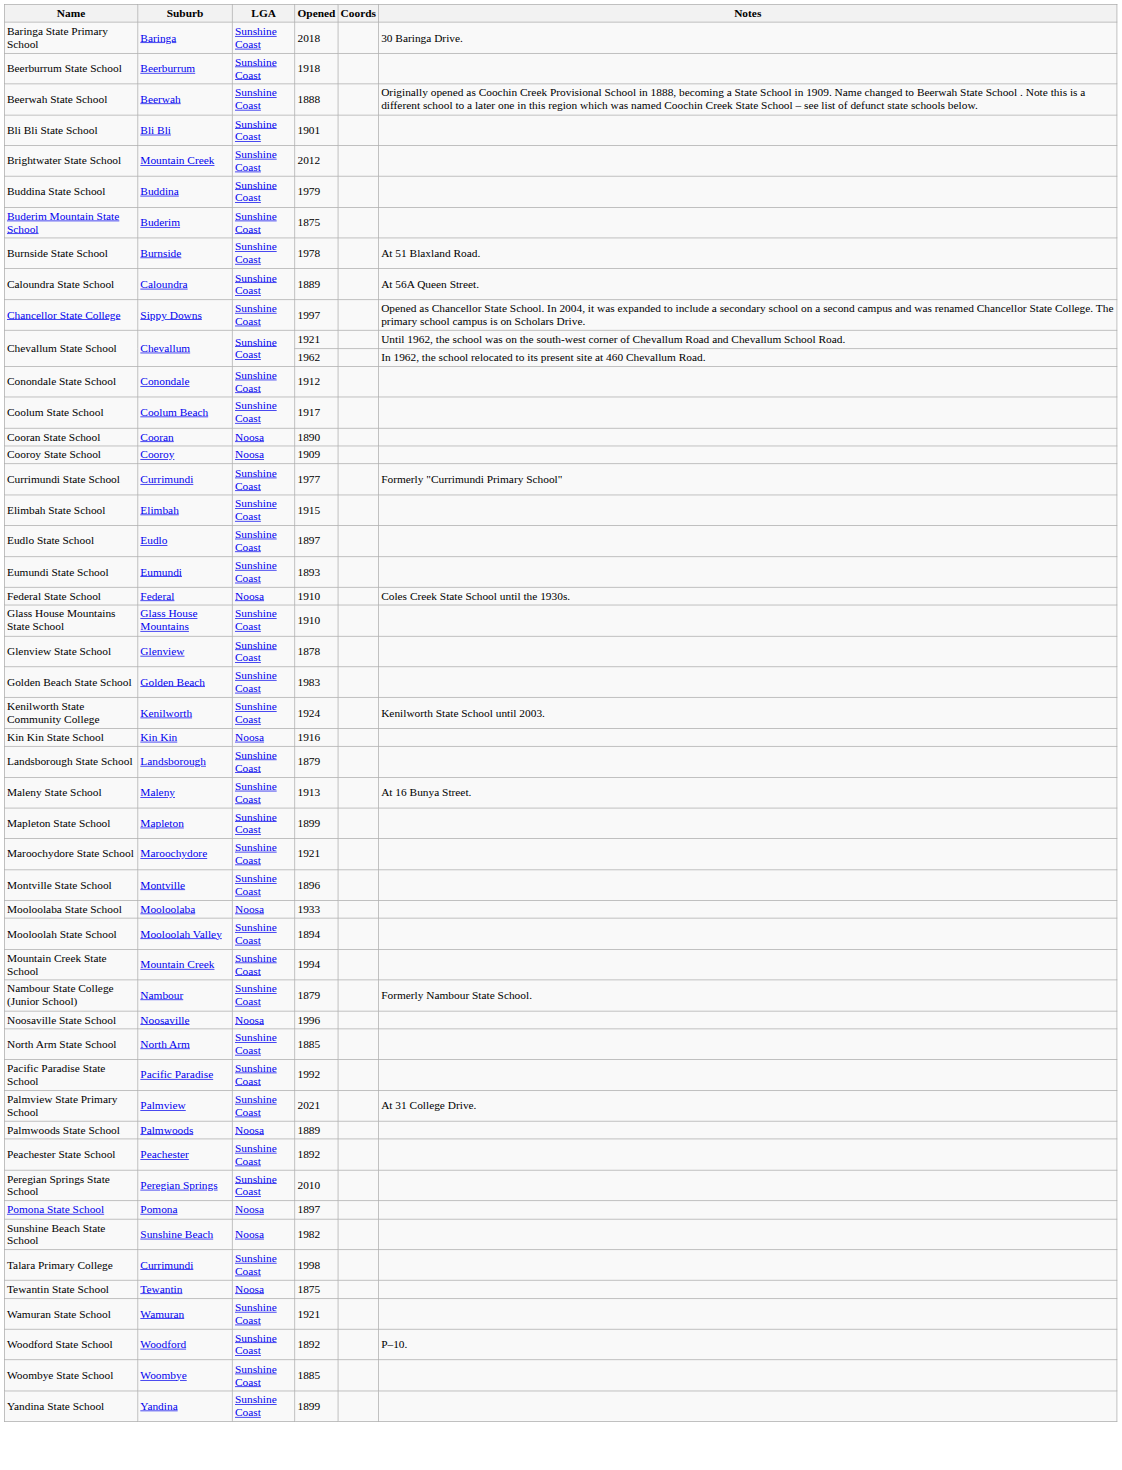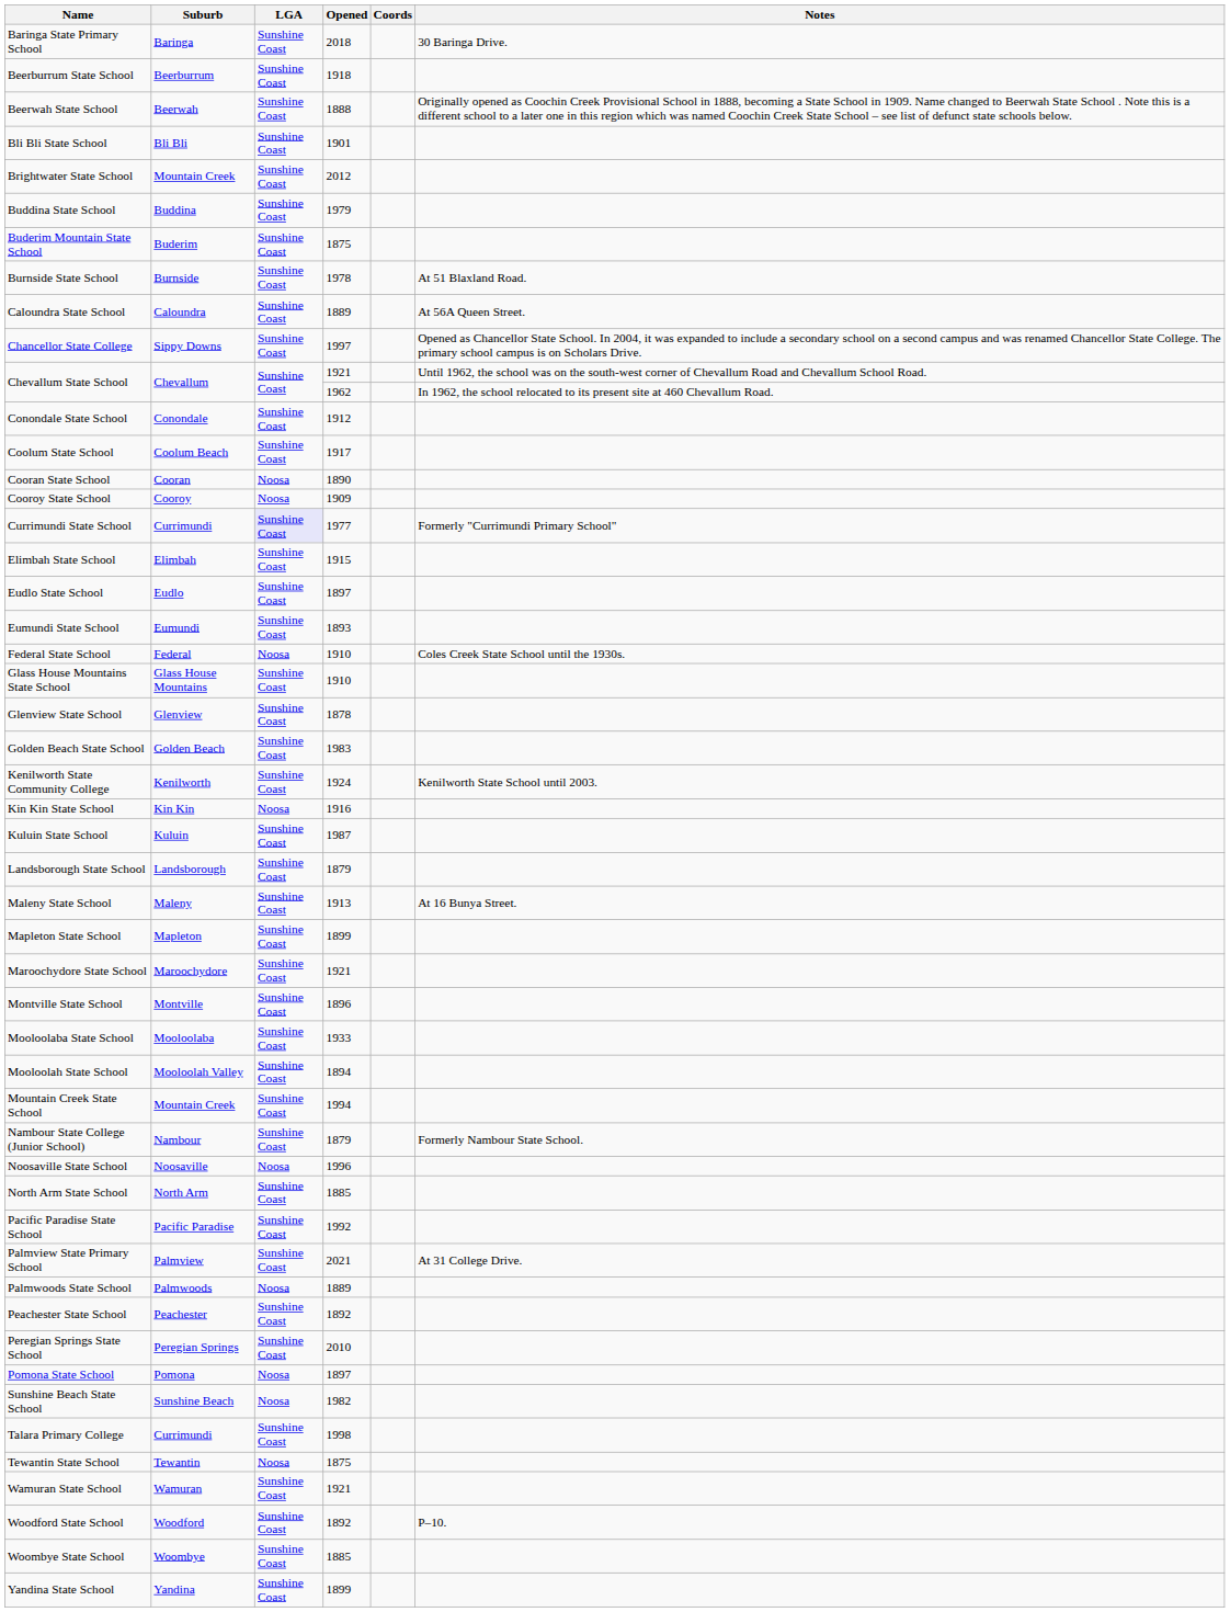 <table class="wikitable sortable">
 <tr>
 <th>Name</th>
 <th>Suburb</th>
 <th>LGA</th>
 <th>Opened</th>
 <th>Coords</th>
 <th>Notes</th>
 </tr>
 <tr>
 <td>Baringa State Primary School</td>
 <td><a href='#'>Baringa</a></td>
 <td><a href='#'>Sunshine Coast</a></td>
 <td>2018</td>
 <td></td>
 <td>30 Baringa Drive.</td>
 </tr>
 <tr>
 <td>Beerburrum State School</td>
 <td><a href='#'>Beerburrum</a></td>
 <td><a href='#'>Sunshine Coast</a></td>
 <td>1918</td>
 <td></td>
 <td></td>
 </tr>
 <tr>
 <td>Beerwah State School</td>
 <td><a href='#'>Beerwah</a></td>
 <td><a href='#'>Sunshine Coast</a></td>
 <td>1888</td>
 <td></td>
 <td>Originally opened as Coochin Creek Provisional School in 1888, becoming a State School in 1909.  Name changed to Beerwah State School . Note this is a different school to a later one in this region which was named Coochin Creek State School – see list of defunct state schools below.</td>
 </tr>
 <tr>
 <td>Bli Bli State School</td>
 <td><a href='#'>Bli Bli</a></td>
 <td><a href='#'>Sunshine Coast</a></td>
 <td>1901</td>
 <td></td>
 <td></td>
 </tr>
 <tr>
 <td>Brightwater State School</td>
 <td><a href='#'>Mountain Creek</a></td>
 <td><a href='#'>Sunshine Coast</a></td>
 <td>2012</td>
 <td></td>
 <td></td>
 </tr>
 <tr>
 <td>Buddina State School</td>
 <td><a href='#'>Buddina</a></td>
 <td><a href='#'>Sunshine Coast</a></td>
 <td>1979</td>
 <td></td>
 <td></td>
 </tr>
 <tr>
 <td><a href='#'>Buderim Mountain State School</a></td>
 <td><a href='#'>Buderim</a></td>
 <td><a href='#'>Sunshine Coast</a></td>
 <td>1875</td>
 <td></td>
 <td></td>
 </tr>
 <tr>
 <td>Burnside State School</td>
 <td><a href='#'>Burnside</a></td>
 <td><a href='#'>Sunshine Coast</a></td>
 <td>1978</td>
 <td></td>
 <td>At 51 Blaxland Road.</td>
 </tr>
 <tr>
 <td>Caloundra State School</td>
 <td><a href='#'>Caloundra</a></td>
 <td><a href='#'>Sunshine Coast</a></td>
 <td>1889</td>
 <td></td>
 <td>At 56A Queen Street.</td>
 </tr>
 <tr>
 <td><a href='#'>Chancellor State College</a></td>
 <td><a href='#'>Sippy Downs</a></td>
 <td><a href='#'>Sunshine Coast</a></td>
 <td>1997</td>
 <td></td>
 <td>Opened as Chancellor State School. In 2004, it was expanded to include a secondary school on a second campus and was renamed Chancellor State College. The primary school campus is on Scholars Drive.</td>
 </tr>
 <tr>
 <td rowspan="2">Chevallum State School</td>
 <td rowspan="2"><a href='#'>Chevallum</a></td>
 <td rowspan="2"><a href='#'>Sunshine Coast</a></td>
 <td>1921</td>
 <td></td>
 <td>Until 1962, the school was on the south-west corner of Chevallum Road and Chevallum School Road.</td>
 </tr>
 <tr>
 <td>1962</td>
 <td></td>
 <td>In 1962, the school relocated to its present site at 460 Chevallum Road.</td>
 </tr>
 <tr>
 <td>Conondale State School</td>
 <td><a href='#'>Conondale</a></td>
 <td><a href='#'>Sunshine Coast</a></td>
 <td>1912</td>
 <td></td>
 <td></td>
 </tr>
 <tr>
 <td>Coolum State School</td>
 <td><a href='#'>Coolum Beach</a></td>
 <td><a href='#'>Sunshine Coast</a></td>
 <td>1917</td>
 <td></td>
 <td></td>
 </tr>
 <tr>
 <td>Cooran State School</td>
 <td><a href='#'>Cooran</a></td>
 <td><a href='#'>Noosa</a></td>
 <td>1890</td>
 <td></td>
 <td></td>
 </tr>
 <tr>
 <td>Cooroy State School</td>
 <td><a href='#'>Cooroy</a></td>
 <td><a href='#'>Noosa</a></td>
 <td>1909</td>
 <td></td>
 <td></td>
 </tr>
 <tr>
 <td>Currimundi State School</td>
 <td><a href='#'>Currimundi</a></td>
-<td><a href='#'>Sunshine Coast</a></td>
+<td style="background: lavender;"><a href='#'>Sunshine Coast</a></td>
 <td>1977</td>
 <td></td>
 <td> Formerly "Currimundi Primary School"</td>
 </tr>
 <tr>
 <td>Elimbah State School</td>
 <td><a href='#'>Elimbah</a></td>
 <td><a href='#'>Sunshine Coast</a></td>
 <td>1915</td>
 <td></td>
 <td></td>
 </tr>
 <tr>
 <td>Eudlo State School</td>
 <td><a href='#'>Eudlo</a></td>
 <td><a href='#'>Sunshine Coast</a></td>
 <td>1897</td>
 <td></td>
 <td></td>
 </tr>
 <tr>
 <td>Eumundi State School</td>
 <td><a href='#'>Eumundi</a></td>
 <td><a href='#'>Sunshine Coast</a></td>
 <td>1893</td>
 <td></td>
 <td></td>
 </tr>
 <tr>
 <td>Federal State School</td>
 <td><a href='#'>Federal</a></td>
 <td><a href='#'>Noosa</a></td>
 <td>1910</td>
 <td></td>
 <td>Coles Creek State School until the 1930s.</td>
 </tr>
 <tr>
 <td>Glass House Mountains State School</td>
 <td><a href='#'>Glass House Mountains</a></td>
 <td><a href='#'>Sunshine Coast</a></td>
 <td>1910</td>
 <td></td>
 <td></td>
 </tr>
 <tr>
 <td>Glenview State School</td>
 <td><a href='#'>Glenview</a></td>
 <td><a href='#'>Sunshine Coast</a></td>
 <td>1878</td>
 <td></td>
 <td></td>
 </tr>
 <tr>
 <td>Golden Beach State School</td>
 <td><a href='#'>Golden Beach</a></td>
 <td><a href='#'>Sunshine Coast</a></td>
 <td>1983</td>
 <td></td>
 <td></td>
 </tr>
 <tr>
 <td>Kenilworth State Community College</td>
 <td><a href='#'>Kenilworth</a></td>
 <td><a href='#'>Sunshine Coast</a></td>
 <td>1924</td>
 <td></td>
 <td>Kenilworth State School until 2003.</td>
 </tr>
 <tr>
 <td>Kin Kin State School</td>
 <td><a href='#'>Kin Kin</a></td>
 <td><a href='#'>Noosa</a></td>
 <td>1916</td>
 <td></td>
 <td></td>
 </tr>
 <tr>
+<td>Kuluin State School</td>
+<td><a href='#'>Kuluin</a></td>
+<td><a href='#'>Sunshine Coast</a></td>
+<td>1987</td>
+<td></td>
+<td></td>
+</tr>
+<tr>
 <td>Landsborough State School</td>
 <td><a href='#'>Landsborough</a></td>
 <td><a href='#'>Sunshine Coast</a></td>
 <td>1879</td>
 <td></td>
 <td></td>
 </tr>
 <tr>
 <td>Maleny State School</td>
 <td><a href='#'>Maleny</a></td>
 <td><a href='#'>Sunshine Coast</a></td>
 <td>1913</td>
 <td></td>
 <td>At 16 Bunya Street.</td>
 </tr>
 <tr>
 <td>Mapleton State School</td>
 <td><a href='#'>Mapleton</a></td>
 <td><a href='#'>Sunshine Coast</a></td>
 <td>1899</td>
 <td></td>
 <td></td>
 </tr>
 <tr>
 <td>Maroochydore State School</td>
 <td><a href='#'>Maroochydore</a></td>
 <td><a href='#'>Sunshine Coast</a></td>
 <td>1921</td>
 <td></td>
 <td></td>
 </tr>
 <tr>
 <td>Montville State School</td>
 <td><a href='#'>Montville</a></td>
 <td><a href='#'>Sunshine Coast</a></td>
 <td>1896</td>
 <td></td>
 <td></td>
 </tr>
 <tr>
 <td>Mooloolaba State School</td>
 <td><a href='#'>Mooloolaba</a></td>
-<td><a href='#'>Noosa</a></td>
+<td><a href='#'>Sunshine Coast</a></td>
 <td>1933</td>
 <td></td>
 <td></td>
 </tr>
 <tr>
 <td>Mooloolah State School</td>
 <td><a href='#'>Mooloolah Valley</a></td>
 <td><a href='#'>Sunshine Coast</a></td>
 <td>1894</td>
 <td></td>
 <td></td>
 </tr>
 <tr>
 <td>Mountain Creek State School</td>
 <td><a href='#'>Mountain Creek</a></td>
 <td><a href='#'>Sunshine Coast</a></td>
 <td>1994</td>
 <td></td>
 <td></td>
 </tr>
 <tr>
 <td>Nambour State College (Junior School)</td>
 <td><a href='#'>Nambour</a></td>
 <td><a href='#'>Sunshine Coast</a></td>
 <td>1879</td>
 <td></td>
 <td>Formerly Nambour State School.</td>
 </tr>
 <tr>
 <td>Noosaville State School</td>
 <td><a href='#'>Noosaville</a></td>
 <td><a href='#'>Noosa</a></td>
 <td>1996</td>
 <td></td>
 <td></td>
 </tr>
 <tr>
 <td>North Arm State School</td>
 <td><a href='#'>North Arm</a></td>
 <td><a href='#'>Sunshine Coast</a></td>
 <td>1885</td>
 <td></td>
 <td></td>
 </tr>
 <tr>
 <td>Pacific Paradise State School</td>
 <td><a href='#'>Pacific Paradise</a></td>
 <td><a href='#'>Sunshine Coast</a></td>
 <td>1992</td>
 <td></td>
 <td></td>
 </tr>
 <tr>
 <td>Palmview State Primary School</td>
 <td><a href='#'>Palmview</a></td>
 <td><a href='#'>Sunshine Coast</a></td>
 <td>2021</td>
 <td></td>
 <td>At 31 College Drive.</td>
 </tr>
 <tr>
 <td>Palmwoods State School</td>
 <td><a href='#'>Palmwoods</a></td>
 <td><a href='#'>Noosa</a></td>
 <td>1889</td>
 <td></td>
 <td></td>
 </tr>
 <tr>
 <td>Peachester State School</td>
 <td><a href='#'>Peachester</a></td>
 <td><a href='#'>Sunshine Coast</a></td>
 <td>1892</td>
 <td></td>
 <td></td>
 </tr>
 <tr>
 <td>Peregian Springs State School</td>
 <td><a href='#'>Peregian Springs</a></td>
 <td><a href='#'>Sunshine Coast</a></td>
 <td>2010</td>
 <td></td>
 <td></td>
 </tr>
 <tr>
 <td><a href='#'>Pomona State School</a></td>
 <td><a href='#'>Pomona</a></td>
 <td><a href='#'>Noosa</a></td>
 <td>1897</td>
 <td></td>
 <td></td>
 </tr>
 <tr>
 <td>Sunshine Beach State School</td>
 <td><a href='#'>Sunshine Beach</a></td>
 <td><a href='#'>Noosa</a></td>
 <td>1982</td>
 <td></td>
 <td></td>
 </tr>
 <tr>
 <td>Talara Primary College</td>
 <td><a href='#'>Currimundi</a></td>
 <td><a href='#'>Sunshine Coast</a></td>
 <td>1998</td>
 <td></td>
 <td></td>
 </tr>
 <tr>
 <td>Tewantin State School</td>
 <td><a href='#'>Tewantin</a></td>
 <td><a href='#'>Noosa</a></td>
 <td>1875</td>
 <td></td>
 <td></td>
 </tr>
 <tr>
 <td>Wamuran State School</td>
 <td><a href='#'>Wamuran</a></td>
 <td><a href='#'>Sunshine Coast</a></td>
 <td>1921</td>
 <td></td>
 <td></td>
 </tr>
 <tr>
 <td>Woodford State School</td>
 <td><a href='#'>Woodford</a></td>
 <td><a href='#'>Sunshine Coast</a></td>
 <td>1892</td>
 <td></td>
 <td>P–10.</td>
 </tr>
 <tr>
 <td>Woombye State School</td>
 <td><a href='#'>Woombye</a></td>
 <td><a href='#'>Sunshine Coast</a></td>
 <td>1885</td>
 <td></td>
 <td></td>
 </tr>
 <tr>
 <td>Yandina State School</td>
 <td><a href='#'>Yandina</a></td>
 <td><a href='#'>Sunshine Coast</a></td>
 <td>1899</td>
 <td></td>
 <td></td>
 </tr>
 </table>
